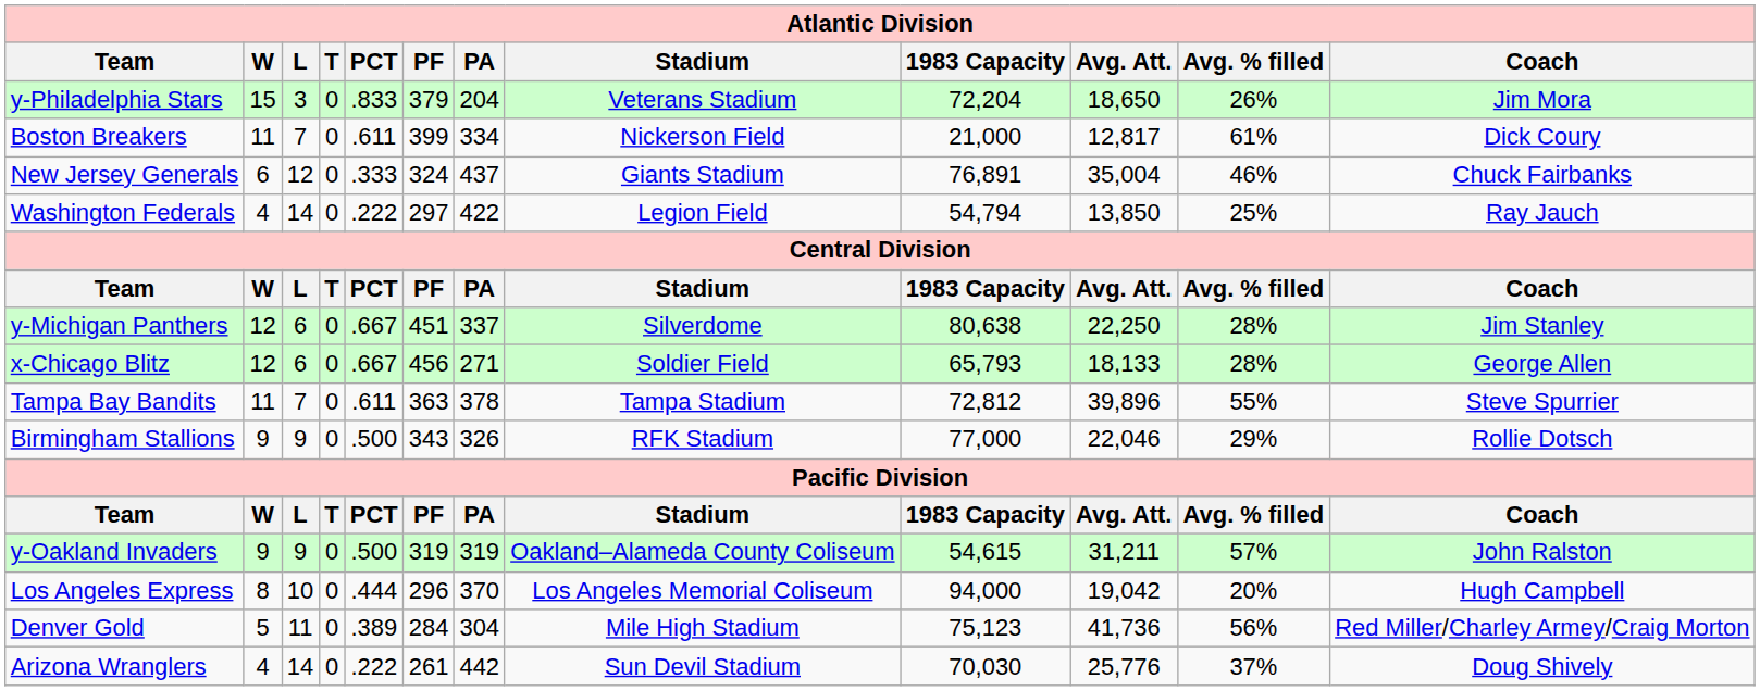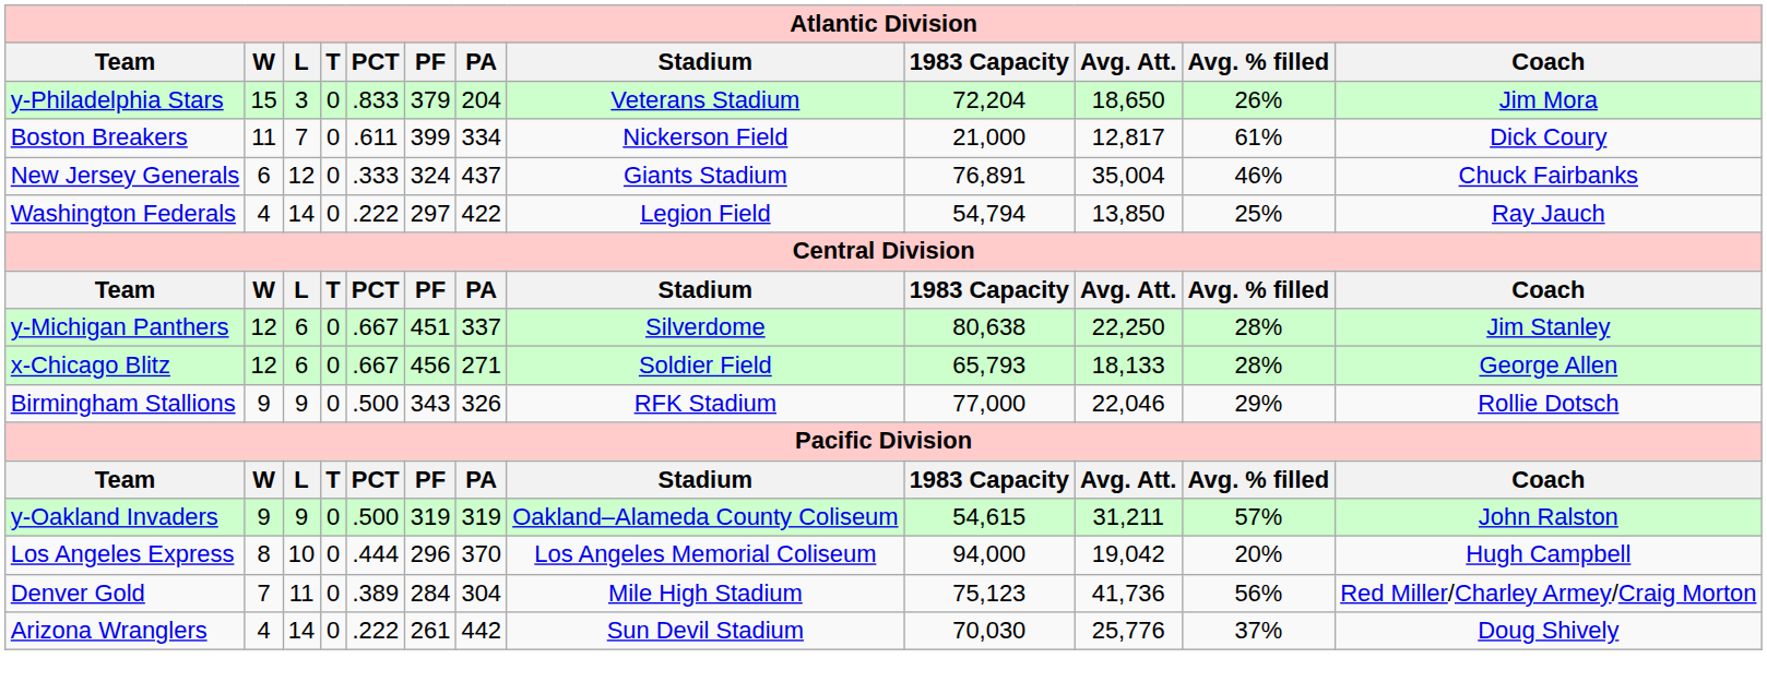 <table class="wikitable">
 <tr style="background:#ffcbcb;">
 <td colspan="12" style="text-align:center;"><strong>Atlantic Division</strong></td>
 </tr>
 <tr style="background:#efefef;">
 <th>Team</th>
 <th>W</th>
 <th>L</th>
 <th>T</th>
 <th>PCT</th>
 <th>PF</th>
 <th>PA</th>
 <th>Stadium</th>
 <th>1983 Capacity</th>
 <th>Avg. Att.</th>
 <th>Avg. % filled</th>
 <th>Coach</th>
 </tr>
 <tr style="text-align:center; background:#cfc;">
 <td align="left"><a href='#'>y-Philadelphia Stars</a></td>
 <td>15</td>
 <td>3</td>
 <td>0</td>
 <td>.833</td>
 <td>379</td>
 <td>204</td>
 <td><a href='#'>Veterans Stadium</a></td>
 <td>72,204</td>
 <td>18,650</td>
 <td>26%</td>
 <td><a href='#'>Jim Mora</a></td>
 </tr>
 <tr style="text-align:center;">
 <td align="left"><a href='#'>Boston Breakers</a></td>
 <td>11</td>
 <td>7</td>
 <td>0</td>
 <td>.611</td>
 <td>399</td>
 <td>334</td>
 <td><a href='#'>Nickerson Field</a></td>
 <td>21,000</td>
 <td>12,817</td>
 <td>61%</td>
 <td><a href='#'>Dick Coury</a></td>
 </tr>
 <tr style="text-align:center;">
 <td align="left"><a href='#'>New Jersey Generals</a></td>
 <td>6</td>
 <td>12</td>
 <td>0</td>
 <td>.333</td>
 <td>324</td>
 <td>437</td>
 <td><a href='#'>Giants Stadium</a></td>
 <td>76,891</td>
 <td>35,004</td>
 <td>46%</td>
 <td><a href='#'>Chuck Fairbanks</a></td>
 </tr>
 <tr style="text-align:center;">
 <td align="left"><a href='#'>Washington Federals</a></td>
 <td>4</td>
 <td>14</td>
 <td>0</td>
 <td>.222</td>
 <td>297</td>
 <td>422</td>
 <td><a href='#'>Legion Field</a></td>
 <td>54,794</td>
 <td>13,850</td>
 <td>25%</td>
 <td><a href='#'>Ray Jauch</a></td>
 </tr>
 <tr style="background:#ffcbcb;">
 <td colspan="12" style="text-align:center;"><strong>Central Division</strong></td>
 </tr>
 <tr style="background:#efefef;">
 <th>Team</th>
 <th>W</th>
 <th>L</th>
 <th>T</th>
 <th>PCT</th>
 <th>PF</th>
 <th>PA</th>
 <th>Stadium</th>
 <th>1983 Capacity</th>
 <th>Avg. Att.</th>
 <th>Avg. % filled</th>
 <th>Coach</th>
 </tr>
 <tr style="text-align:center; background:#cfc;">
 <td align="left"><a href='#'>y-Michigan Panthers</a></td>
 <td>12</td>
 <td>6</td>
 <td>0</td>
 <td>.667</td>
 <td>451</td>
 <td>337</td>
 <td><a href='#'>Silverdome</a></td>
 <td>80,638</td>
 <td>22,250</td>
 <td>28%</td>
 <td><a href='#'>Jim Stanley</a></td>
 </tr>
 <tr style="text-align:center; background:#cfc;">
 <td align="left"><a href='#'>x-Chicago Blitz</a></td>
 <td>12</td>
 <td>6</td>
 <td>0</td>
 <td>.667</td>
 <td>456</td>
 <td>271</td>
 <td><a href='#'>Soldier Field</a></td>
 <td>65,793</td>
 <td>18,133</td>
 <td>28%</td>
 <td><a href='#'>George Allen</a></td>
 </tr>
 <tr style="text-align:center;">
-<td align="left"><a href='#'>Tampa Bay Bandits</a></td>
-<td>11</td>
-<td>7</td>
-<td>0</td>
-<td>.611</td>
-<td>363</td>
-<td>378</td>
-<td><a href='#'>Tampa Stadium</a></td>
-<td>72,812</td>
-<td>39,896</td>
-<td>55%</td>
-<td><a href='#'>Steve Spurrier</a></td>
-</tr>
-<tr style="text-align:center;">
 <td align="left"><a href='#'>Birmingham Stallions</a></td>
 <td>9</td>
 <td>9</td>
 <td>0</td>
 <td>.500</td>
 <td>343</td>
 <td>326</td>
 <td><a href='#'>RFK Stadium</a></td>
 <td>77,000</td>
 <td>22,046</td>
 <td>29%</td>
 <td><a href='#'>Rollie Dotsch</a></td>
 </tr>
 <tr style="background:#ffcbcb;">
 <td colspan="12" style="text-align:center;"><strong>Pacific Division</strong></td>
 </tr>
 <tr style="background:#efefef;">
 <th>Team</th>
 <th>W</th>
 <th>L</th>
 <th>T</th>
 <th>PCT</th>
 <th>PF</th>
 <th>PA</th>
 <th>Stadium</th>
 <th>1983 Capacity</th>
 <th>Avg. Att.</th>
 <th>Avg. % filled</th>
 <th>Coach</th>
 </tr>
 <tr style="text-align:center; background:#cfc;">
 <td align="left"><a href='#'>y-Oakland Invaders</a></td>
 <td>9</td>
 <td>9</td>
 <td>0</td>
 <td>.500</td>
 <td>319</td>
 <td>319</td>
 <td><a href='#'>Oakland–Alameda County Coliseum</a></td>
 <td>54,615</td>
 <td>31,211</td>
 <td>57%</td>
 <td><a href='#'>John Ralston</a></td>
 </tr>
 <tr style="text-align:center;">
 <td align="left"><a href='#'>Los Angeles Express</a></td>
 <td>8</td>
 <td>10</td>
 <td>0</td>
 <td>.444</td>
 <td>296</td>
 <td>370</td>
 <td><a href='#'>Los Angeles Memorial Coliseum</a></td>
 <td>94,000</td>
 <td>19,042</td>
 <td>20%</td>
 <td><a href='#'>Hugh Campbell</a></td>
 </tr>
 <tr style="text-align:center;">
 <td align="left"><a href='#'>Denver Gold</a></td>
-<td>5</td>
+<td>7</td>
 <td>11</td>
 <td>0</td>
 <td>.389</td>
 <td>284</td>
 <td>304</td>
 <td><a href='#'>Mile High Stadium</a></td>
 <td>75,123</td>
 <td>41,736</td>
 <td>56%</td>
 <td><a href='#'>Red Miller</a>/<a href='#'>Charley Armey</a>/<a href='#'>Craig Morton</a></td>
 </tr>
 <tr style="text-align:center;">
 <td align="left"><a href='#'>Arizona Wranglers</a></td>
 <td>4</td>
 <td>14</td>
 <td>0</td>
 <td>.222</td>
 <td>261</td>
 <td>442</td>
 <td><a href='#'>Sun Devil Stadium</a></td>
 <td>70,030</td>
 <td>25,776</td>
 <td>37%</td>
 <td><a href='#'>Doug Shively</a></td>
 </tr>
 </table>
